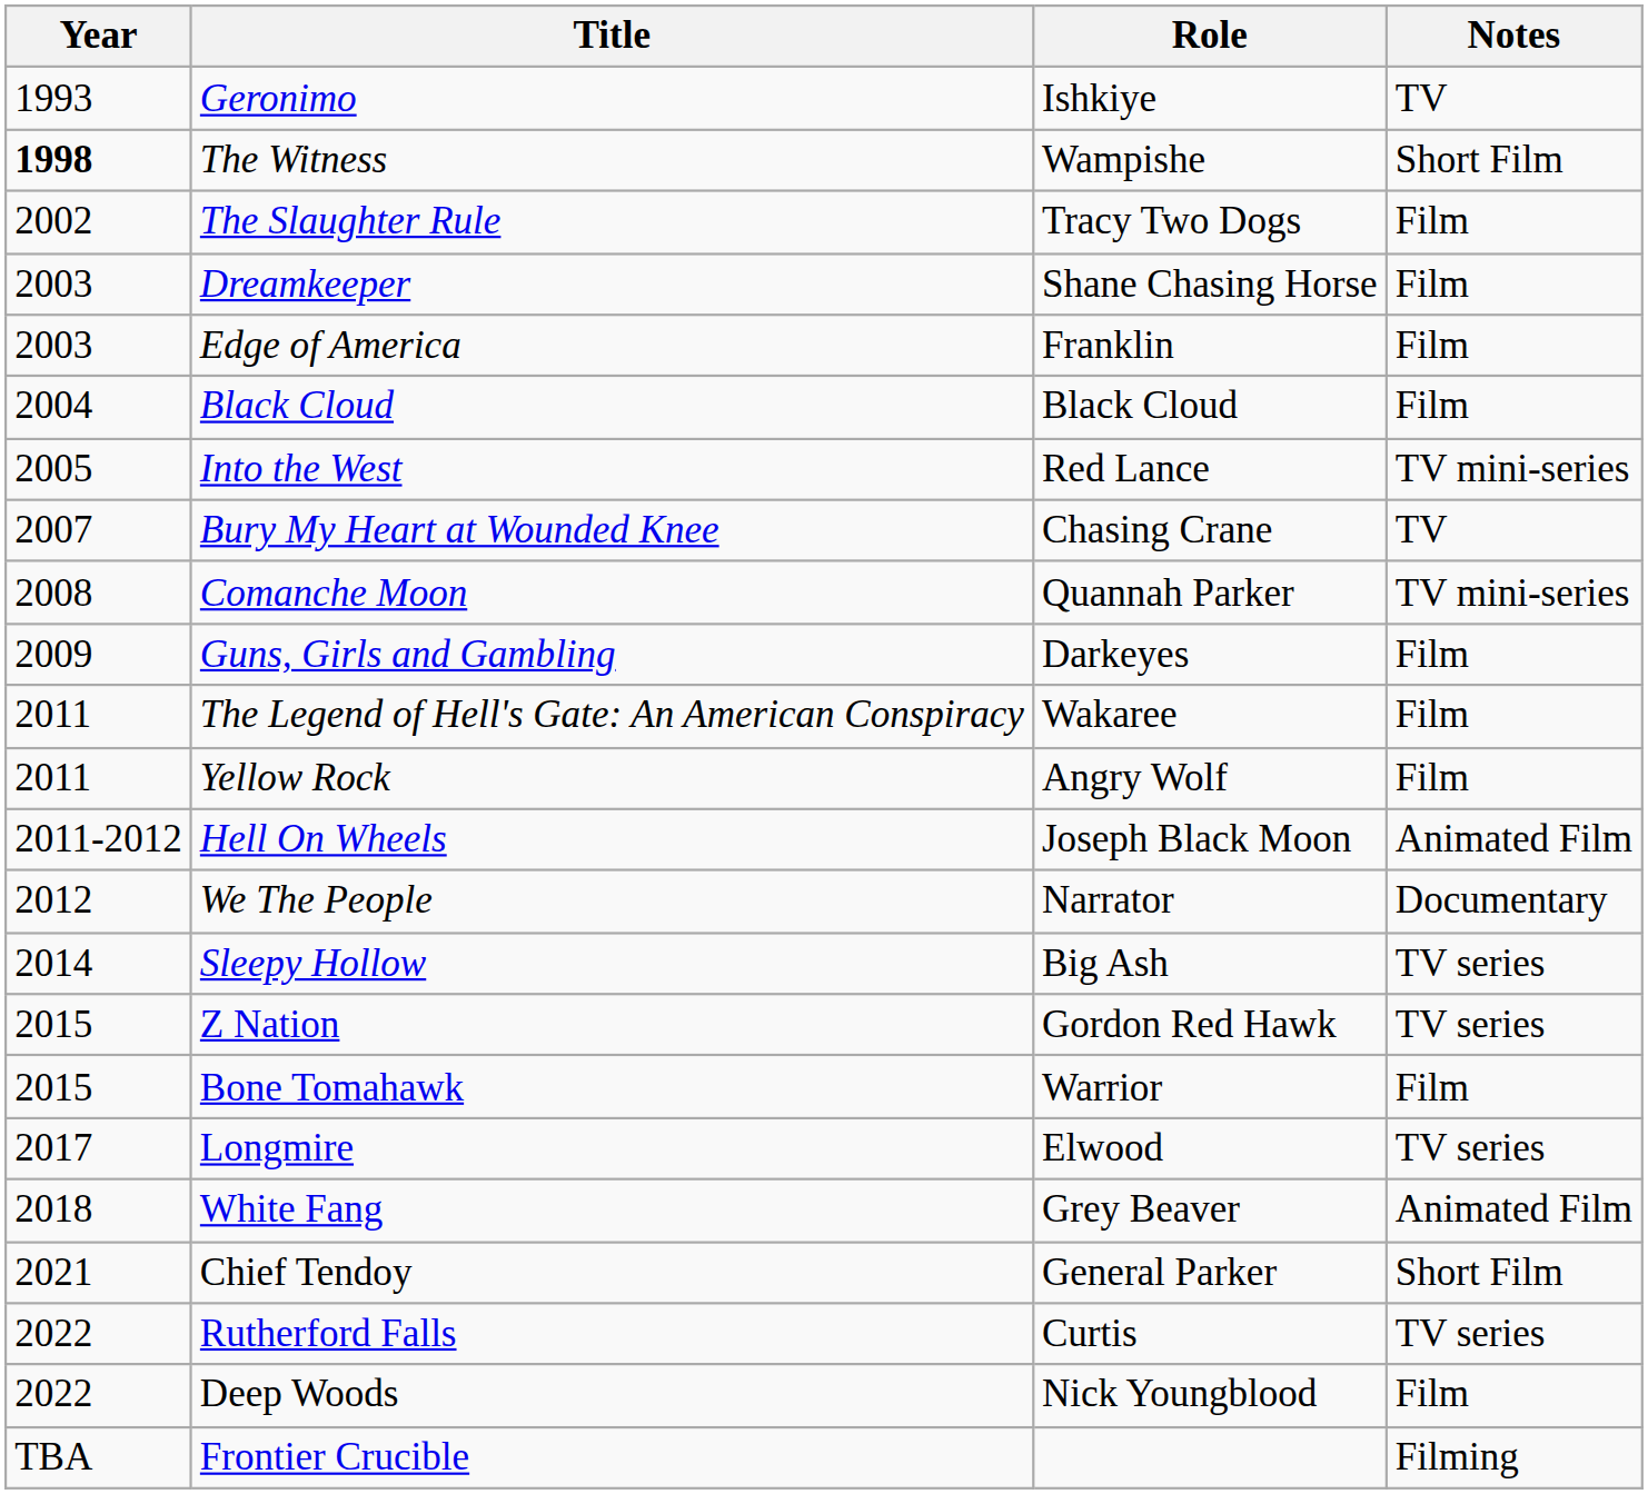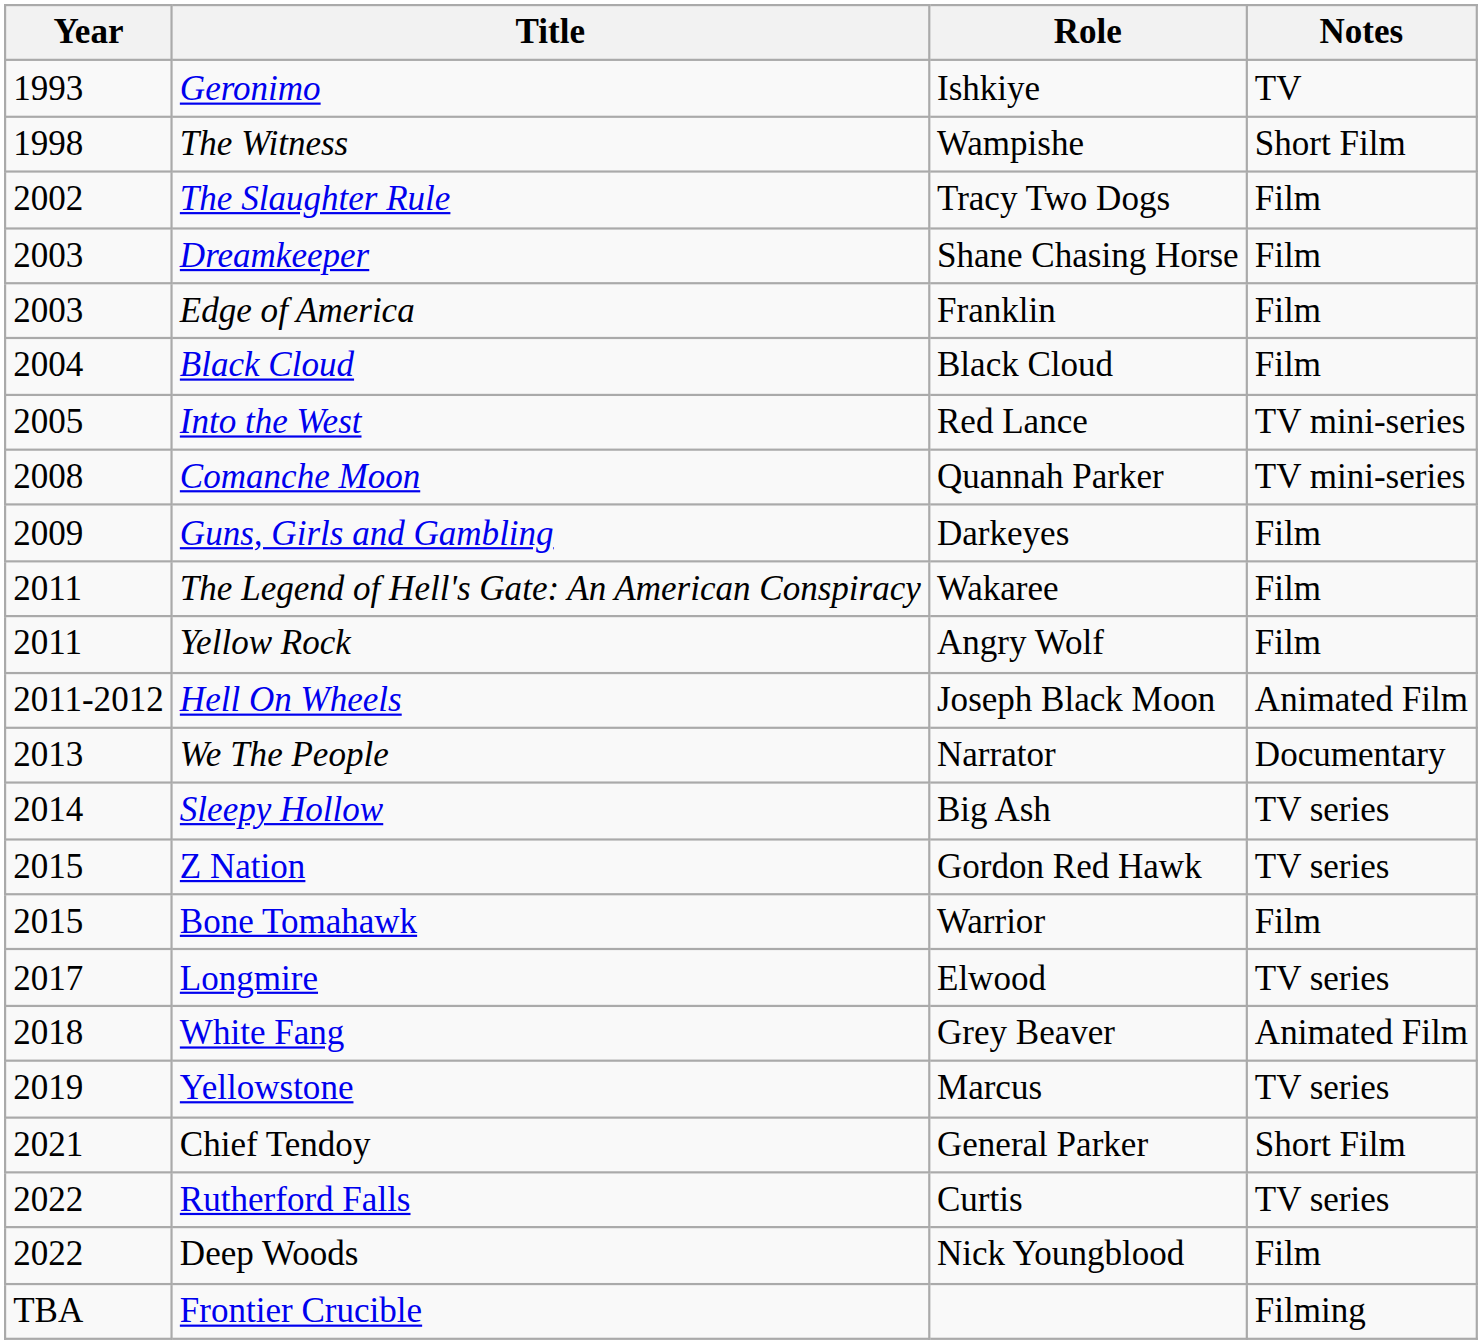 <table class="wikitable sortable">
 <tr>
 <th>Year</th>
 <th>Title</th>
 <th>Role</th>
 <th class="unsortable">Notes</th>
 </tr>
 <tr>
 <td>1993</td>
 <td><em><a href='#'>Geronimo</a></em></td>
 <td>Ishkiye</td>
 <td>TV</td>
 </tr>
 <tr>
-<td><strong>1998</strong></td>
+<td>1998</td>
 <td><em>The Witness</em></td>
 <td>Wampishe</td>
 <td>Short Film</td>
 </tr>
 <tr>
 <td>2002</td>
 <td><em><a href='#'>The Slaughter Rule</a></em></td>
 <td>Tracy Two Dogs</td>
 <td>Film</td>
 </tr>
 <tr>
 <td>2003</td>
 <td><em><a href='#'>Dreamkeeper</a></em></td>
 <td>Shane Chasing Horse</td>
 <td>Film</td>
 </tr>
 <tr>
 <td>2003</td>
 <td><em>Edge of America</em></td>
 <td>Franklin</td>
 <td>Film</td>
 </tr>
 <tr>
 <td>2004</td>
 <td><em><a href='#'>Black Cloud</a></em></td>
 <td>Black Cloud</td>
 <td>Film</td>
 </tr>
 <tr>
 <td>2005</td>
 <td><em><a href='#'>Into the West</a></em></td>
 <td>Red Lance</td>
 <td>TV mini-series</td>
 </tr>
 <tr>
-<td>2007</td>
-<td><em><a href='#'>Bury My Heart at Wounded Knee</a></em></td>
-<td>Chasing Crane</td>
-<td>TV</td>
-</tr>
-<tr>
 <td>2008</td>
 <td><em><a href='#'>Comanche Moon</a></em></td>
 <td>Quannah Parker</td>
 <td>TV mini-series</td>
 </tr>
 <tr>
 <td>2009</td>
 <td><em><a href='#'>Guns, Girls and Gambling</a></em></td>
 <td>Darkeyes</td>
 <td>Film</td>
 </tr>
 <tr>
 <td>2011</td>
 <td><em>The Legend of Hell's Gate: An American Conspiracy</em></td>
 <td>Wakaree</td>
 <td>Film</td>
 </tr>
 <tr>
 <td>2011</td>
 <td><em>Yellow Rock</em></td>
 <td>Angry Wolf</td>
 <td>Film</td>
 </tr>
 <tr>
 <td>2011-2012</td>
 <td><em><a href='#'>Hell On Wheels</a></em></td>
 <td>Joseph Black Moon</td>
 <td>Animated Film</td>
 </tr>
 <tr>
-<td>2012</td>
+<td>2013</td>
 <td><em>We The People</em></td>
 <td>Narrator</td>
 <td>Documentary</td>
 </tr>
 <tr>
 <td>2014</td>
 <td><a href='#'><em>Sleepy Hollow</em></a><em></td>
 <td>Big Ash</td>
 <td>TV series</td>
 </tr>
 <tr>
 <td>2015</td>
 <td></em><a href='#'>Z Nation</a><em></td>
 <td>Gordon Red Hawk</td>
 <td>TV series</td>
 </tr>
 <tr>
 <td>2015</td>
 <td></em><a href='#'>Bone Tomahawk</a><em></td>
 <td>Warrior</td>
 <td>Film</td>
 </tr>
 <tr>
 <td>2017</td>
 <td></em><a href='#'>Longmire</a><em></td>
 <td>Elwood</td>
 <td>TV series</td>
 </tr>
 <tr>
 <td>2018</td>
 <td></em><a href='#'>White Fang</a><em></td>
 <td>Grey Beaver</td>
 <td>Animated Film</td>
 </tr>
 <tr>
+<td>2019</td>
+<td></em><a href='#'>Yellowstone</a><em></td>
+<td>Marcus</td>
+<td>TV series</td>
+</tr>
+<tr>
 <td>2021</td>
 <td></em>Chief Tendoy<em></td>
 <td>General Parker</td>
 <td>Short Film</td>
 </tr>
 <tr>
 <td>2022</td>
 <td></em><a href='#'>Rutherford Falls</a><em></td>
 <td>Curtis</td>
 <td>TV series</td>
 </tr>
 <tr>
 <td>2022</td>
 <td></em>Deep Woods<em></td>
 <td>Nick Youngblood</td>
 <td>Film</td>
 </tr>
 <tr>
 <td>TBA</td>
 <td></em><a href='#'>Frontier Crucible</a><em></td>
 <td></td>
 <td>Filming</td>
 </tr>
 </table>
